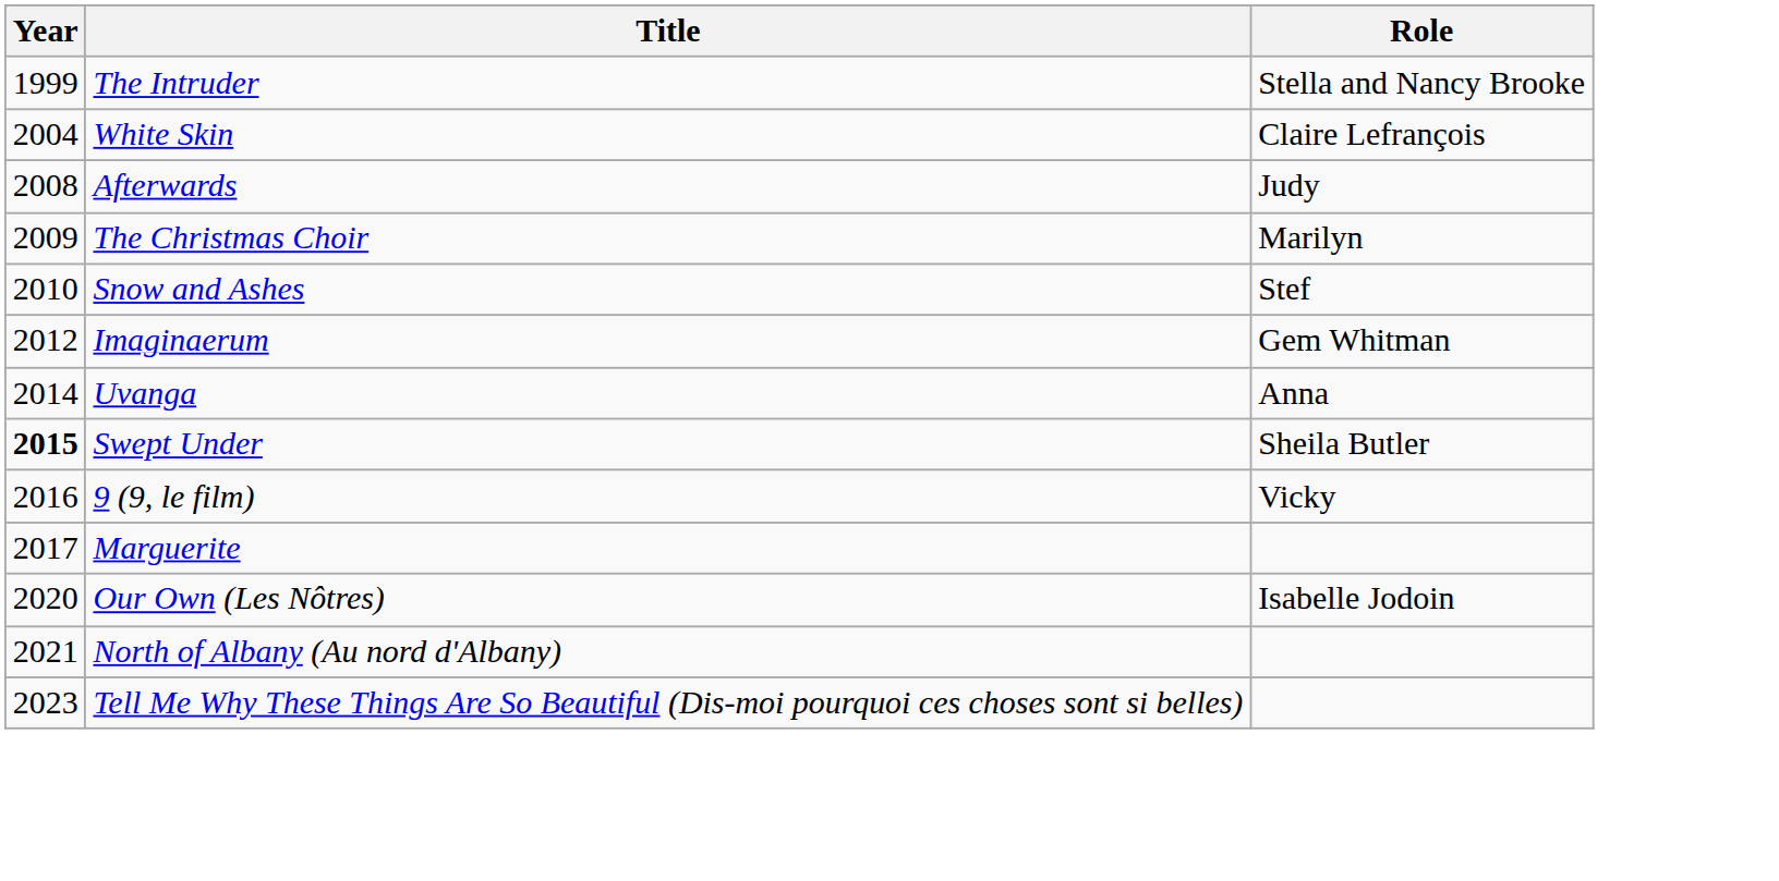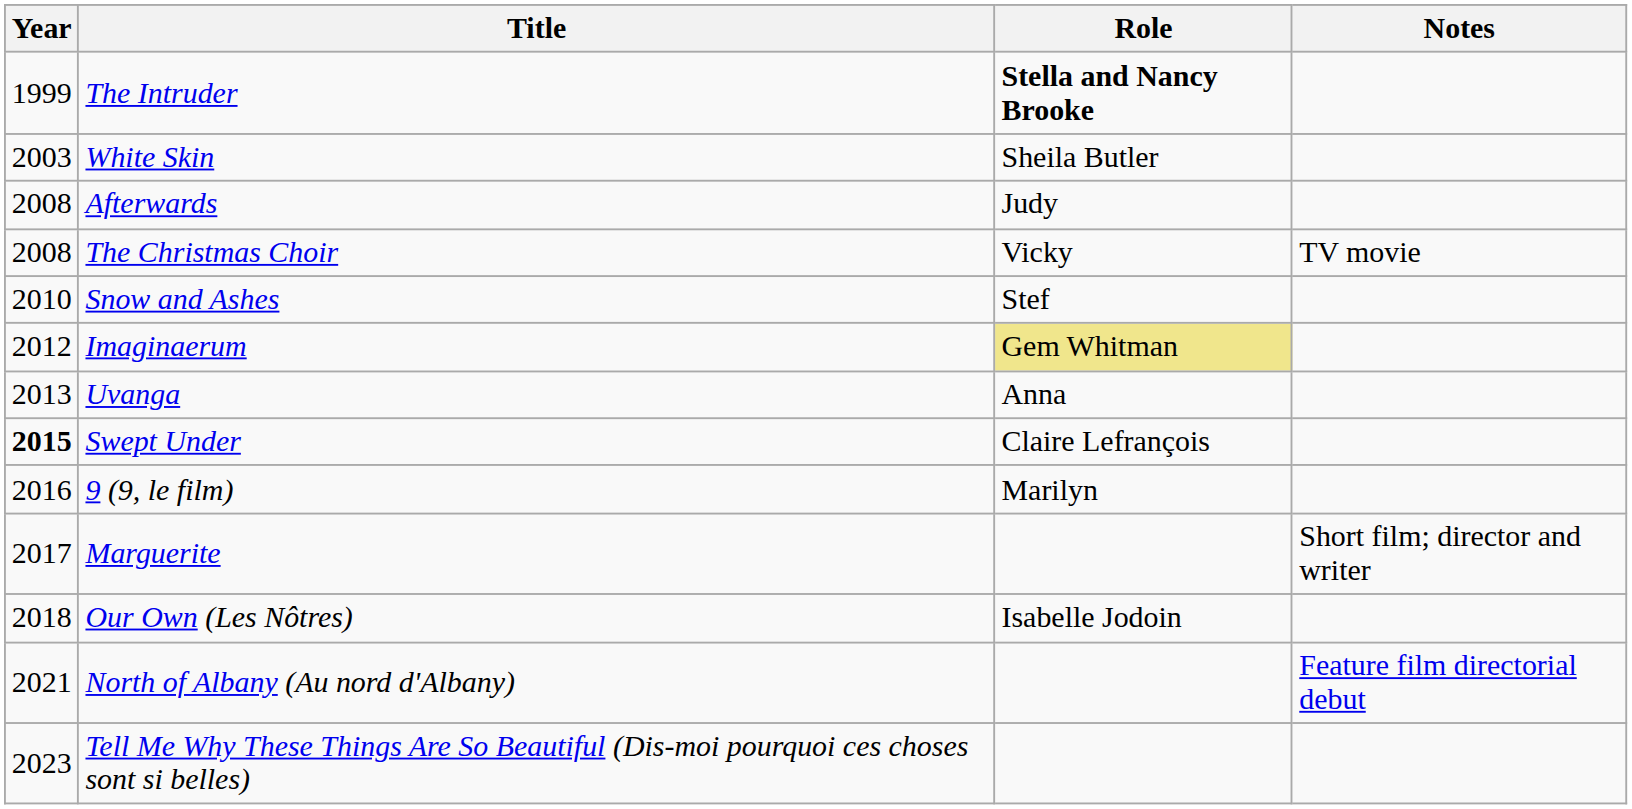 <table class="wikitable sortable">
 <tr>
 <th>Year</th>
 <th>Title</th>
 <th>Role</th>
+<th>Notes</th>
 </tr>
 <tr>
 <td>1999</td>
 <td data-sort-value="Intruder, The"><em><a href='#'>The Intruder</a></em></td>
-<td>Stella and Nancy Brooke</td>
+<td><strong>Stella and Nancy Brooke</strong></td>
+<td></td>
 </tr>
 <tr>
-<td>2004</td>
+<td>2003</td>
 <td><em><a href='#'>White Skin</a></em></td>
-<td>Claire Lefrançois</td>
+<td>Sheila Butler</td>
+<td></td>
 </tr>
 <tr>
 <td>2008</td>
 <td><em><a href='#'>Afterwards</a></em></td>
 <td>Judy</td>
+<td></td>
 </tr>
 <tr>
-<td>2009</td>
+<td>2008</td>
 <td data-sort-value="Christmas Choir, The"><em><a href='#'>The Christmas Choir</a></em></td>
-<td>Marilyn</td>
+<td>Vicky</td>
+<td>TV movie</td>
 </tr>
 <tr>
 <td>2010</td>
 <td><em><a href='#'>Snow and Ashes</a></em></td>
 <td>Stef</td>
+<td></td>
 </tr>
 <tr>
 <td>2012</td>
 <td><em><a href='#'>Imaginaerum</a></em></td>
-<td>Gem Whitman</td>
+<td style="background: khaki;">Gem Whitman</td>
+<td></td>
 </tr>
 <tr>
-<td>2014</td>
+<td>2013</td>
 <td><em><a href='#'>Uvanga</a></em></td>
 <td>Anna</td>
+<td></td>
 </tr>
 <tr>
 <td><strong>2015</strong></td>
 <td><em><a href='#'>Swept Under</a></em></td>
-<td>Sheila Butler</td>
+<td>Claire Lefrançois</td>
+<td></td>
 </tr>
 <tr>
 <td>2016</td>
 <td><em><a href='#'>9</a> (9, le film)</em></td>
-<td>Vicky</td>
+<td>Marilyn</td>
+<td></td>
 </tr>
 <tr>
 <td>2017</td>
 <td><em><a href='#'>Marguerite</a></em></td>
 <td></td>
+<td>Short film; director and writer</td>
 </tr>
 <tr>
-<td>2020</td>
+<td>2018</td>
 <td><em><a href='#'>Our Own</a> (Les Nôtres)</em></td>
 <td>Isabelle Jodoin</td>
+<td></td>
 </tr>
 <tr>
 <td>2021</td>
 <td><em><a href='#'>North of Albany</a> (Au nord d'Albany)</em></td>
 <td></td>
+<td><a href='#'>Feature film directorial debut</a></td>
 </tr>
 <tr>
 <td>2023</td>
 <td><em><a href='#'>Tell Me Why These Things Are So Beautiful</a> (Dis-moi pourquoi ces choses sont si belles)</em></td>
 <td></td>
+<td></td>
 </tr>
 </table>
